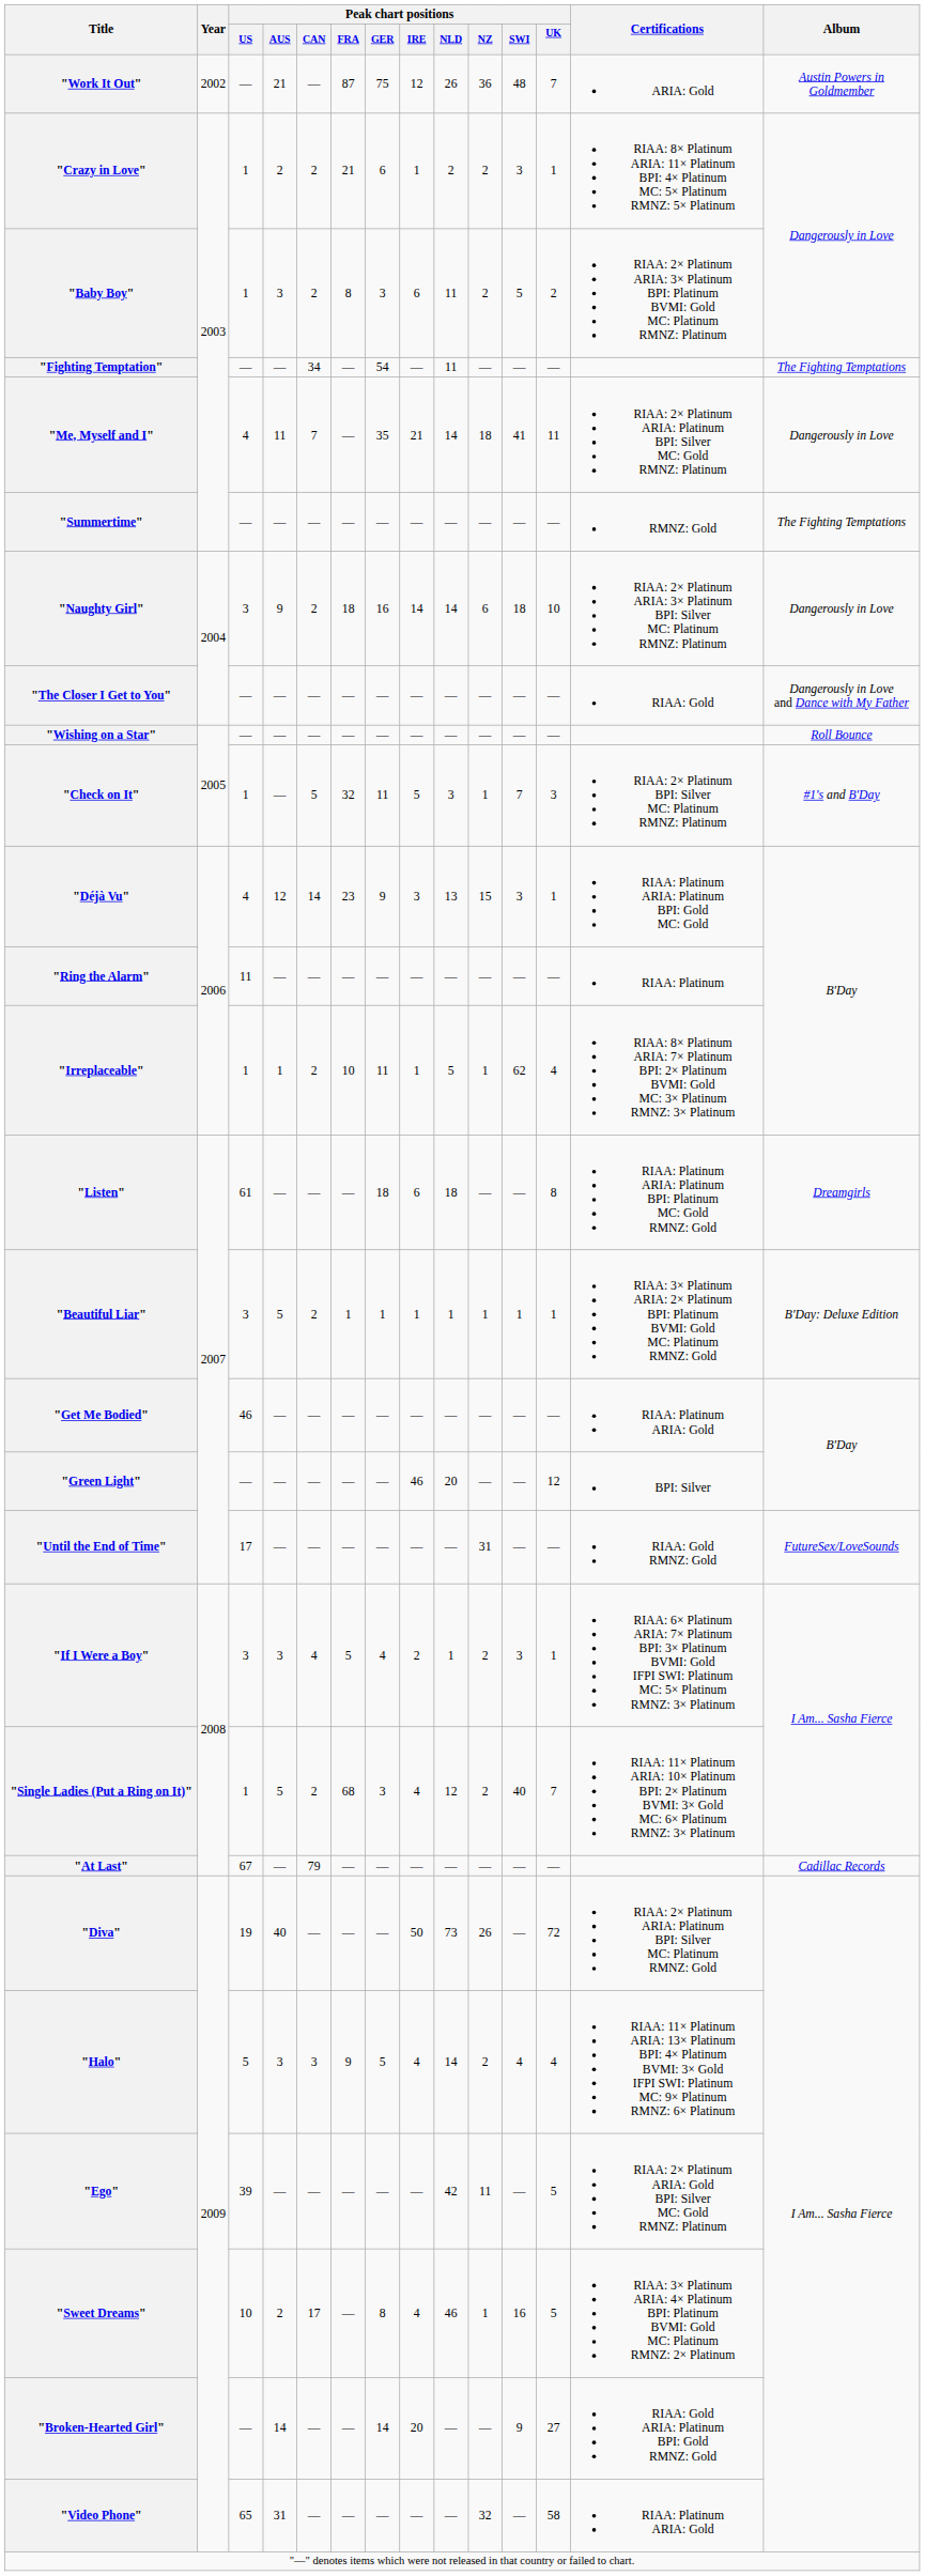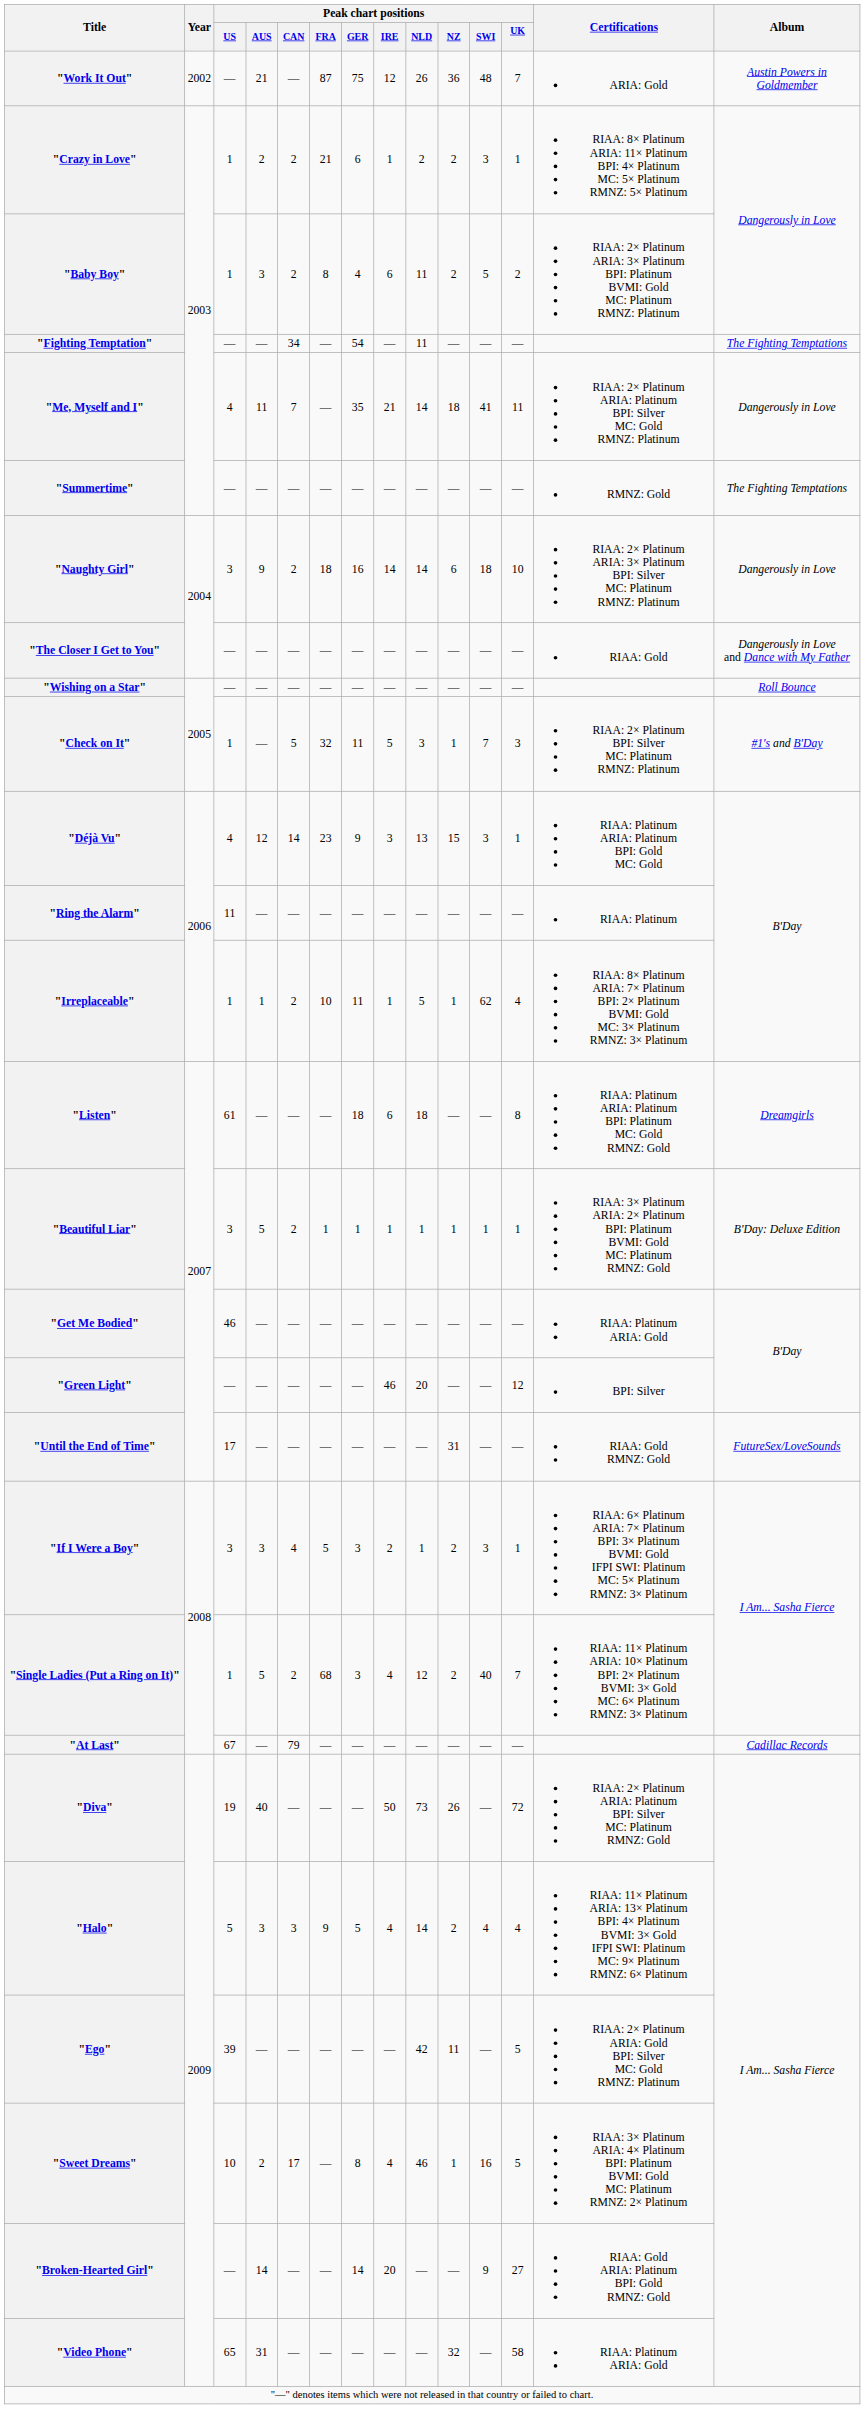 <table class="wikitable plainrowheaders" style="text-align: center;" border="1">
 <tr>
 <th scope="col" rowspan="2" style="width:15em;">Title</th>
 <th scope="col" rowspan="2" style="width:1em;">Year</th>
 <th scope="col" colspan="10">Peak chart positions</th>
 <th scope="col" rowspan="2" style="width:15em;"><a href='#'>Certifications</a></th>
 <th scope="col" rowspan="2" style="width:12em;">Album</th>
 </tr>
 <tr>
 <th scope="col" style="width:2.75em;font-size:85%;"><a href='#'>US</a><br></th>
 <th scope="col" style="width:2.75em;font-size:85%;"><a href='#'>AUS</a><br></th>
 <th scope="col" style="width:2.75em;font-size:85%;"><a href='#'>CAN</a><br></th>
 <th scope="col" style="width:2.75em;font-size:85%;"><a href='#'>FRA</a><br></th>
 <th scope="col" style="width:2.75em;font-size:85%;"><a href='#'>GER</a><br></th>
 <th scope="col" style="width:2.75em;font-size:85%;"><a href='#'>IRE</a><br></th>
 <th scope="col" style="width:2.75em;font-size:85%;"><a href='#'>NLD</a><br></th>
 <th scope="col" style="width:2.75em;font-size:85%;"><a href='#'>NZ</a><br></th>
 <th scope="col" style="width:2.75em;font-size:85%;"><a href='#'>SWI</a><br></th>
 <th scope="col" style="width:2.75em;font-size:85%;"><a href='#'>UK</a><br><br></th>
 </tr>
 <tr>
 <th scope="row">"<a href='#'>Work It Out</a>"</th>
 <td>2002</td>
 <td>—</td>
 <td>21</td>
 <td>—</td>
 <td>87</td>
 <td>75</td>
 <td>12</td>
 <td>26</td>
 <td>36</td>
 <td>48</td>
 <td>7</td>
 <td><br><ul><li>ARIA: Gold</li></ul></td>
 <td><em><a href='#'>Austin Powers in Goldmember</a></em></td>
 </tr>
 <tr>
 <th scope="row">"<a href='#'>Crazy in Love</a>"<br></th>
 <td rowspan="5">2003</td>
 <td>1</td>
 <td>2</td>
 <td>2</td>
 <td>21</td>
 <td>6</td>
 <td>1</td>
 <td>2</td>
 <td>2</td>
 <td>3</td>
 <td>1</td>
 <td><br><ul><li>RIAA: 8× Platinum</li><li>ARIA: 11× Platinum</li><li>BPI: 4× Platinum</li><li>MC: 5× Platinum</li><li>RMNZ: 5× Platinum</li></ul></td>
 <td rowspan="2"><em><a href='#'>Dangerously in Love</a></em></td>
 </tr>
 <tr>
 <th scope="row">"<a href='#'>Baby Boy</a>"<br></th>
 <td>1</td>
 <td>3</td>
 <td>2</td>
 <td>8</td>
-<td>3</td>
+<td>4</td>
 <td>6</td>
 <td>11</td>
 <td>2</td>
 <td>5</td>
 <td>2</td>
 <td><br><ul><li>RIAA: 2× Platinum</li><li>ARIA: 3× Platinum</li><li>BPI: Platinum</li><li>BVMI: Gold</li><li>MC: Platinum</li><li>RMNZ: Platinum</li></ul></td>
 </tr>
 <tr>
 <th scope="row">"<a href='#'>Fighting Temptation</a>"<br></th>
 <td>—</td>
 <td>—</td>
 <td>34</td>
 <td>—</td>
 <td>54</td>
 <td>—</td>
 <td>11</td>
 <td>—</td>
 <td>—</td>
 <td>—</td>
 <td></td>
 <td><em><a href='#'>The Fighting Temptations</a></em></td>
 </tr>
 <tr>
 <th scope="row">"<a href='#'>Me, Myself and I</a>"</th>
 <td>4</td>
 <td>11</td>
 <td>7</td>
 <td>—</td>
 <td>35</td>
 <td>21</td>
 <td>14</td>
 <td>18</td>
 <td>41</td>
 <td>11</td>
 <td><br><ul><li>RIAA: 2× Platinum</li><li>ARIA: Platinum</li><li>BPI: Silver</li><li>MC: Gold</li><li>RMNZ: Platinum</li></ul></td>
 <td><em>Dangerously in Love</em></td>
 </tr>
 <tr>
 <th scope="row">"<a href='#'>Summertime</a>"<br></th>
 <td>—</td>
 <td>—</td>
 <td>—</td>
 <td>—</td>
 <td>—</td>
 <td>—</td>
 <td>—</td>
 <td>—</td>
 <td>—</td>
 <td>—</td>
 <td><br><ul><li>RMNZ: Gold</li></ul></td>
 <td><em>The Fighting Temptations</em></td>
 </tr>
 <tr>
 <th scope="row">"<a href='#'>Naughty Girl</a>"</th>
 <td rowspan="2">2004</td>
 <td>3</td>
 <td>9</td>
 <td>2</td>
 <td>18</td>
 <td>16</td>
 <td>14</td>
 <td>14</td>
 <td>6</td>
 <td>18</td>
 <td>10</td>
 <td><br><ul><li>RIAA: 2× Platinum</li><li>ARIA: 3× Platinum</li><li>BPI: Silver</li><li>MC: Platinum</li><li>RMNZ: Platinum</li></ul></td>
 <td><em>Dangerously in Love</em></td>
 </tr>
 <tr>
 <th scope="row">"<a href='#'>The Closer I Get to You</a>"<br></th>
 <td>—</td>
 <td>—</td>
 <td>—</td>
 <td>—</td>
 <td>—</td>
 <td>—</td>
 <td>—</td>
 <td>—</td>
 <td>—</td>
 <td>—</td>
 <td><br><ul><li>RIAA: Gold</li></ul></td>
 <td><em>Dangerously in Love</em><br>and <em><a href='#'>Dance with My Father</a></em></td>
 </tr>
 <tr>
 <th scope="row">"<a href='#'>Wishing on a Star</a>"</th>
 <td rowspan="2">2005</td>
 <td>—</td>
 <td>—</td>
 <td>—</td>
 <td>—</td>
 <td>—</td>
 <td>—</td>
 <td>—</td>
 <td>—</td>
 <td>—</td>
 <td>—</td>
 <td></td>
 <td><em><a href='#'>Roll Bounce</a></em></td>
 </tr>
 <tr>
 <th scope="row">"<a href='#'>Check on It</a>"<br></th>
 <td>1</td>
 <td>—</td>
 <td>5</td>
 <td>32</td>
 <td>11</td>
 <td>5</td>
 <td>3</td>
 <td>1</td>
 <td>7</td>
 <td>3</td>
 <td><br><ul><li>RIAA: 2× Platinum</li><li>BPI: Silver</li><li>MC: Platinum</li><li>RMNZ: Platinum</li></ul></td>
 <td><em><a href='#'>#1's</a> and <a href='#'>B'Day</a></em></td>
 </tr>
 <tr>
 <th scope="row">"<a href='#'>Déjà Vu</a>"<br></th>
 <td rowspan="3">2006</td>
 <td>4</td>
 <td>12</td>
 <td>14</td>
 <td>23</td>
 <td>9</td>
 <td>3</td>
 <td>13</td>
 <td>15</td>
 <td>3</td>
 <td>1</td>
 <td><br><ul><li>RIAA: Platinum</li><li>ARIA: Platinum</li><li>BPI: Gold</li><li>MC: Gold</li></ul></td>
 <td rowspan="3"><em>B'Day</em></td>
 </tr>
 <tr>
 <th scope="row">"<a href='#'>Ring the Alarm</a>"</th>
 <td>11</td>
 <td>—</td>
 <td>—</td>
 <td>—</td>
 <td>—</td>
 <td>—</td>
 <td>—</td>
 <td>—</td>
 <td>—</td>
 <td>—</td>
 <td><br><ul><li>RIAA: Platinum</li></ul></td>
 </tr>
 <tr>
 <th scope="row">"<a href='#'>Irreplaceable</a>"</th>
 <td>1</td>
 <td>1</td>
 <td>2</td>
 <td>10</td>
 <td>11</td>
 <td>1</td>
 <td>5</td>
 <td>1</td>
 <td>62</td>
 <td>4</td>
 <td><br><ul><li>RIAA: 8× Platinum</li><li>ARIA: 7× Platinum</li><li>BPI: 2× Platinum</li><li>BVMI: Gold</li><li>MC: 3× Platinum</li><li>RMNZ: 3× Platinum</li></ul></td>
 </tr>
 <tr>
 <th scope="row">"<a href='#'>Listen</a>"</th>
 <td rowspan="5">2007</td>
 <td>61</td>
 <td>—</td>
 <td>—</td>
 <td>—</td>
 <td>18</td>
 <td>6</td>
 <td>18</td>
 <td>—</td>
 <td>—</td>
 <td>8</td>
 <td><br><ul><li>RIAA: Platinum</li><li>ARIA: Platinum</li><li>BPI: Platinum</li><li>MC: Gold</li><li>RMNZ: Gold</li></ul></td>
 <td><em><a href='#'>Dreamgirls</a></em></td>
 </tr>
 <tr>
 <th scope="row">"<a href='#'>Beautiful Liar</a>"<br></th>
 <td>3</td>
 <td>5</td>
 <td>2</td>
 <td>1</td>
 <td>1</td>
 <td>1</td>
 <td>1</td>
 <td>1</td>
 <td>1</td>
 <td>1</td>
 <td><br><ul><li>RIAA: 3× Platinum</li><li>ARIA: 2× Platinum</li><li>BPI: Platinum</li><li>BVMI: Gold</li><li>MC: Platinum</li><li>RMNZ: Gold</li></ul></td>
 <td><em>B'Day: Deluxe Edition</em></td>
 </tr>
 <tr>
 <th scope="row">"<a href='#'>Get Me Bodied</a>"</th>
 <td>46</td>
 <td>—</td>
 <td>—</td>
 <td>—</td>
 <td>—</td>
 <td>—</td>
 <td>—</td>
 <td>—</td>
 <td>—</td>
 <td>—</td>
 <td><br><ul><li>RIAA: Platinum</li><li>ARIA: Gold</li></ul></td>
 <td rowspan="2"><em>B'Day</em></td>
 </tr>
 <tr>
 <th scope="row">"<a href='#'>Green Light</a>"</th>
 <td>—</td>
 <td>—</td>
 <td>—</td>
 <td>—</td>
 <td>—</td>
 <td>46</td>
 <td>20</td>
 <td>—</td>
 <td>—</td>
 <td>12</td>
 <td><br><ul><li>BPI: Silver</li></ul></td>
 </tr>
 <tr>
 <th scope="row">"<a href='#'>Until the End of Time</a>"<br></th>
 <td>17</td>
 <td>—</td>
 <td>—</td>
 <td>—</td>
 <td>—</td>
 <td>—</td>
 <td>—</td>
 <td>31</td>
 <td>—</td>
 <td>—</td>
 <td><br><ul><li>RIAA: Gold</li><li>RMNZ: Gold</li></ul></td>
 <td><em><a href='#'>FutureSex/LoveSounds</a></em></td>
 </tr>
 <tr>
 <th scope="row">"<a href='#'>If I Were a Boy</a>"</th>
 <td rowspan="3">2008</td>
 <td>3</td>
 <td>3</td>
 <td>4</td>
 <td>5</td>
-<td>4</td>
+<td>3</td>
 <td>2</td>
 <td>1</td>
 <td>2</td>
 <td>3</td>
 <td>1</td>
 <td><br><ul><li>RIAA: 6× Platinum</li><li>ARIA: 7× Platinum</li><li>BPI: 3× Platinum</li><li>BVMI: Gold</li><li>IFPI SWI: Platinum</li><li>MC: 5× Platinum</li><li>RMNZ: 3× Platinum</li></ul></td>
 <td rowspan="2"><em><a href='#'>I Am... Sasha Fierce</a></em></td>
 </tr>
 <tr>
 <th scope="row">"<a href='#'>Single Ladies (Put a Ring on It)</a>"</th>
 <td>1</td>
 <td>5</td>
 <td>2</td>
 <td>68</td>
 <td>3</td>
 <td>4</td>
 <td>12</td>
 <td>2</td>
 <td>40</td>
 <td>7</td>
 <td><br><ul><li>RIAA: 11× Platinum</li><li>ARIA: 10× Platinum</li><li>BPI: 2× Platinum</li><li>BVMI: 3× Gold</li><li>MC: 6× Platinum</li><li>RMNZ: 3× Platinum</li></ul></td>
 </tr>
 <tr>
 <th scope="row">"<a href='#'>At Last</a>"</th>
 <td>67</td>
 <td>—</td>
 <td>79</td>
 <td>—</td>
 <td>—</td>
 <td>—</td>
 <td>—</td>
 <td>—</td>
 <td>—</td>
 <td>—</td>
 <td></td>
 <td><em><a href='#'>Cadillac Records</a></em></td>
 </tr>
 <tr>
 <th scope="row">"<a href='#'>Diva</a>"</th>
 <td rowspan="6">2009</td>
 <td>19</td>
 <td>40</td>
 <td>—</td>
 <td>—</td>
 <td>—</td>
 <td>50</td>
 <td>73</td>
 <td>26</td>
 <td>—</td>
 <td>72</td>
 <td><br><ul><li>RIAA: 2× Platinum</li><li>ARIA: Platinum</li><li>BPI: Silver</li><li>MC: Platinum</li><li>RMNZ: Gold</li></ul></td>
 <td rowspan="6"><em>I Am... Sasha Fierce</em></td>
 </tr>
 <tr>
 <th scope="row">"<a href='#'>Halo</a>"</th>
 <td>5</td>
 <td>3</td>
 <td>3</td>
 <td>9</td>
 <td>5</td>
 <td>4</td>
 <td>14</td>
 <td>2</td>
 <td>4</td>
 <td>4</td>
 <td><br><ul><li>RIAA: 11× Platinum </li><li>ARIA: 13× Platinum</li><li>BPI: 4× Platinum</li><li>BVMI: 3× Gold</li><li>IFPI SWI: Platinum</li><li>MC: 9× Platinum</li><li>RMNZ: 6× Platinum</li></ul></td>
 </tr>
 <tr>
 <th scope="row">"<a href='#'>Ego</a>"</th>
 <td>39</td>
 <td>—</td>
 <td>—</td>
 <td>—</td>
 <td>—</td>
 <td>—</td>
 <td>42</td>
 <td>11</td>
 <td>—</td>
 <td>5</td>
 <td><br><ul><li>RIAA: 2× Platinum</li><li>ARIA: Gold</li><li>BPI: Silver</li><li>MC: Gold</li><li>RMNZ: Platinum</li></ul></td>
 </tr>
 <tr>
 <th scope="row">"<a href='#'>Sweet Dreams</a>"</th>
 <td>10</td>
 <td>2</td>
 <td>17</td>
 <td>—</td>
 <td>8</td>
 <td>4</td>
 <td>46</td>
 <td>1</td>
 <td>16</td>
 <td>5</td>
 <td><br><ul><li>RIAA: 3× Platinum</li><li>ARIA: 4× Platinum</li><li>BPI: Platinum</li><li>BVMI: Gold</li><li>MC: Platinum</li><li>RMNZ: 2× Platinum</li></ul></td>
 </tr>
 <tr>
 <th scope="row">"<a href='#'>Broken-Hearted Girl</a>"</th>
 <td>—</td>
 <td>14</td>
 <td>—</td>
 <td>—</td>
 <td>14</td>
 <td>20</td>
 <td>—</td>
 <td>—</td>
 <td>9</td>
 <td>27</td>
 <td><br><ul><li>RIAA: Gold</li><li>ARIA: Platinum</li><li>BPI: Gold</li><li>RMNZ: Gold</li></ul></td>
 </tr>
 <tr>
 <th scope="row">"<a href='#'>Video Phone</a>"<br></th>
 <td>65</td>
 <td>31</td>
 <td>—</td>
 <td>—</td>
 <td>—</td>
 <td>—</td>
 <td>—</td>
 <td>32</td>
 <td>—</td>
 <td>58</td>
 <td><br><ul><li>RIAA: Platinum</li><li>ARIA: Gold</li></ul></td>
 </tr>
 <tr>
 <td colspan="20" align="center" style="font-size:90%;">"—" denotes items which were not released in that country or failed to chart.</td>
 </tr>
 </table>
